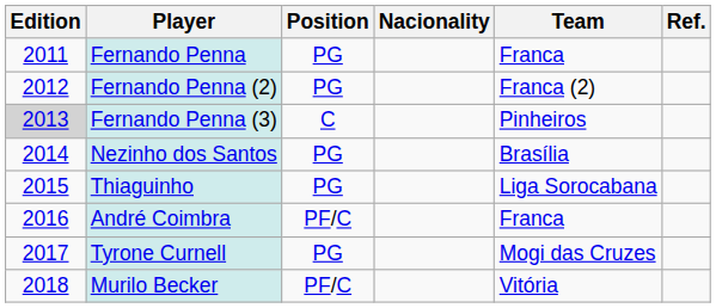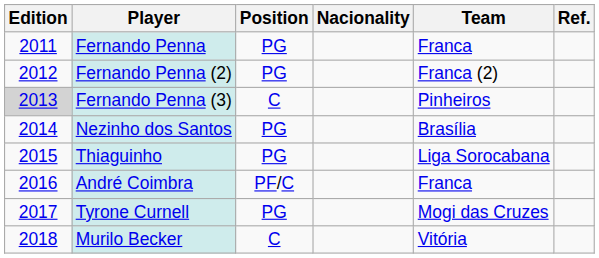 <table class="wikitable sortable">
 <tr>
 <th scope="col">Edition</th>
 <th scope="col">Player</th>
 <th scope="col">Position</th>
 <th scope="col">Nacionality</th>
 <th scope="col">Team</th>
 <th scope="col">Ref.</th>
 </tr>
 <tr>
 <td style="text-align:center;"><a href='#'>2011</a></td>
 <td bgcolor="CFECEC"><a href='#'>Fernando Penna</a></td>
 <td style="text-align:center;"><a href='#'>PG</a></td>
 <td></td>
 <td><a href='#'>Franca</a></td>
 <td></td>
 </tr>
 <tr>
 <td style="text-align:center;"><a href='#'>2012</a></td>
 <td bgcolor="CFECEC"><a href='#'>Fernando Penna</a> (2)</td>
 <td style="text-align:center;"><a href='#'>PG</a></td>
 <td></td>
 <td><a href='#'>Franca</a> (2)</td>
 <td></td>
 </tr>
 <tr>
 <td style="background: lightgrey; text-align:center;"><a href='#'>2013</a></td>
 <td bgcolor="CFECEC"><a href='#'>Fernando Penna</a> (3)</td>
 <td style="text-align:center;"><a href='#'>C</a></td>
 <td></td>
 <td><a href='#'>Pinheiros</a></td>
 <td></td>
 </tr>
 <tr>
 <td style="text-align:center;"><a href='#'>2014</a></td>
 <td bgcolor="CFECEC"><a href='#'>Nezinho dos Santos</a></td>
 <td style="text-align:center;"><a href='#'>PG</a></td>
 <td></td>
 <td><a href='#'>Brasília</a></td>
 <td></td>
 </tr>
 <tr>
 <td style="text-align:center;"><a href='#'>2015</a></td>
 <td bgcolor="CFECEC"><a href='#'>Thiaguinho</a></td>
 <td style="text-align:center;"><a href='#'>PG</a></td>
 <td></td>
 <td><a href='#'>Liga Sorocabana</a></td>
 <td></td>
 </tr>
 <tr>
 <td style="text-align:center;"><a href='#'>2016</a></td>
 <td bgcolor="CFECEC"><a href='#'>André Coimbra</a></td>
 <td style="text-align:center;"><a href='#'>PF</a>/<a href='#'>C</a></td>
 <td></td>
 <td><a href='#'>Franca</a></td>
 <td></td>
 </tr>
 <tr>
 <td style="text-align:center;"><a href='#'>2017</a></td>
 <td bgcolor="CFECEC"><a href='#'>Tyrone Curnell</a></td>
 <td style="text-align:center;"><a href='#'>PG</a></td>
 <td></td>
 <td><a href='#'>Mogi das Cruzes</a></td>
 <td></td>
 </tr>
 <tr>
 <td style="text-align:center;"><a href='#'>2018</a></td>
 <td bgcolor="CFECEC"><a href='#'>Murilo Becker</a></td>
-<td style="text-align:center;"><a href='#'>PF</a>/<a href='#'>C</a></td>
+<td style="text-align:center;"><a href='#'>C</a></td>
 <td></td>
 <td><a href='#'>Vitória</a></td>
 <td></td>
 </tr>
 </table>
